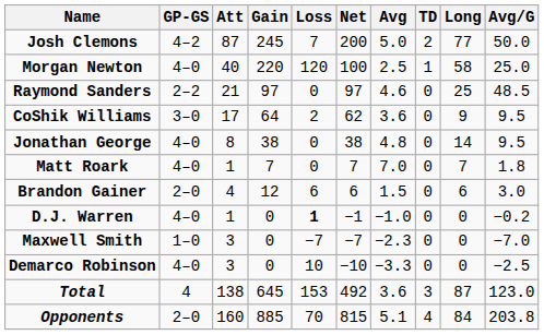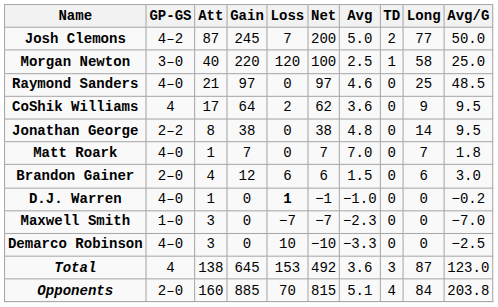 <table class="wikitable sortable" border="1">
 <tr align="center">
 <th>Name</th>
 <th>GP-GS</th>
 <th>Att</th>
 <th>Gain</th>
 <th>Loss</th>
 <th>Net</th>
 <th>Avg</th>
 <th>TD</th>
 <th>Long</th>
 <th>Avg/G</th>
 </tr>
 <tr align="center">
 <td><strong>Josh Clemons</strong></td>
 <td>4–2</td>
 <td>87</td>
 <td>245</td>
 <td>7</td>
 <td>200</td>
 <td>5.0</td>
 <td>2</td>
 <td>77</td>
 <td>50.0</td>
 </tr>
 <tr align="center">
 <td><strong>Morgan Newton</strong></td>
-<td>4–0</td>
+<td>3–0</td>
 <td>40</td>
 <td>220</td>
 <td>120</td>
 <td>100</td>
 <td>2.5</td>
 <td>1</td>
 <td>58</td>
 <td>25.0</td>
 </tr>
 <tr align="center">
 <td><strong>Raymond Sanders</strong></td>
-<td>2–2</td>
+<td>4–0</td>
 <td>21</td>
 <td>97</td>
 <td>0</td>
 <td>97</td>
 <td>4.6</td>
 <td>0</td>
 <td>25</td>
 <td>48.5</td>
 </tr>
 <tr align="center">
 <td><strong>CoShik Williams</strong></td>
-<td>3–0</td>
+<td>4</td>
 <td>17</td>
 <td>64</td>
 <td>2</td>
 <td>62</td>
 <td>3.6</td>
 <td>0</td>
 <td>9</td>
 <td>9.5</td>
 </tr>
 <tr align="center">
 <td><strong>Jonathan George</strong></td>
-<td>4–0</td>
+<td>2–2</td>
 <td>8</td>
 <td>38</td>
 <td>0</td>
 <td>38</td>
 <td>4.8</td>
 <td>0</td>
 <td>14</td>
 <td>9.5</td>
 </tr>
 <tr align="center">
 <td><strong>Matt Roark</strong></td>
 <td>4–0</td>
 <td>1</td>
 <td>7</td>
 <td>0</td>
 <td>7</td>
 <td>7.0</td>
 <td>0</td>
 <td>7</td>
 <td>1.8</td>
 </tr>
 <tr align="center">
 <td><strong>Brandon Gainer</strong></td>
 <td>2–0</td>
 <td>4</td>
 <td>12</td>
 <td>6</td>
 <td>6</td>
 <td>1.5</td>
 <td>0</td>
 <td>6</td>
 <td>3.0</td>
 </tr>
 <tr align="center">
 <td><strong>D.J. Warren</strong></td>
 <td>4–0</td>
 <td>1</td>
 <td>0</td>
 <td><strong>1</strong></td>
 <td>−1</td>
 <td>−1.0</td>
 <td>0</td>
 <td>0</td>
 <td>−0.2</td>
 </tr>
 <tr align="center">
 <td><strong>Maxwell Smith</strong></td>
 <td>1–0</td>
 <td>3</td>
 <td>0</td>
 <td>−7</td>
 <td>−7</td>
 <td>−2.3</td>
 <td>0</td>
 <td>0</td>
 <td>−7.0</td>
 </tr>
 <tr align="center">
 <td><strong>Demarco Robinson</strong></td>
 <td>4–0</td>
 <td>3</td>
 <td>0</td>
 <td>10</td>
 <td>−10</td>
 <td>−3.3</td>
 <td>0</td>
 <td>0</td>
 <td>−2.5</td>
 </tr>
 <tr align="center">
 <td><strong><em>Total</em></strong></td>
 <td>4</td>
 <td>138</td>
 <td>645</td>
 <td>153</td>
 <td>492</td>
 <td>3.6</td>
 <td>3</td>
 <td>87</td>
 <td>123.0</td>
 </tr>
 <tr align="center">
 <td><strong><em>Opponents</em></strong></td>
 <td>2–0</td>
 <td>160</td>
 <td>885</td>
 <td>70</td>
 <td>815</td>
 <td>5.1</td>
 <td>4</td>
 <td>84</td>
 <td>203.8</td>
 </tr>
 <tr align="center">
 </tr>
 </table>
